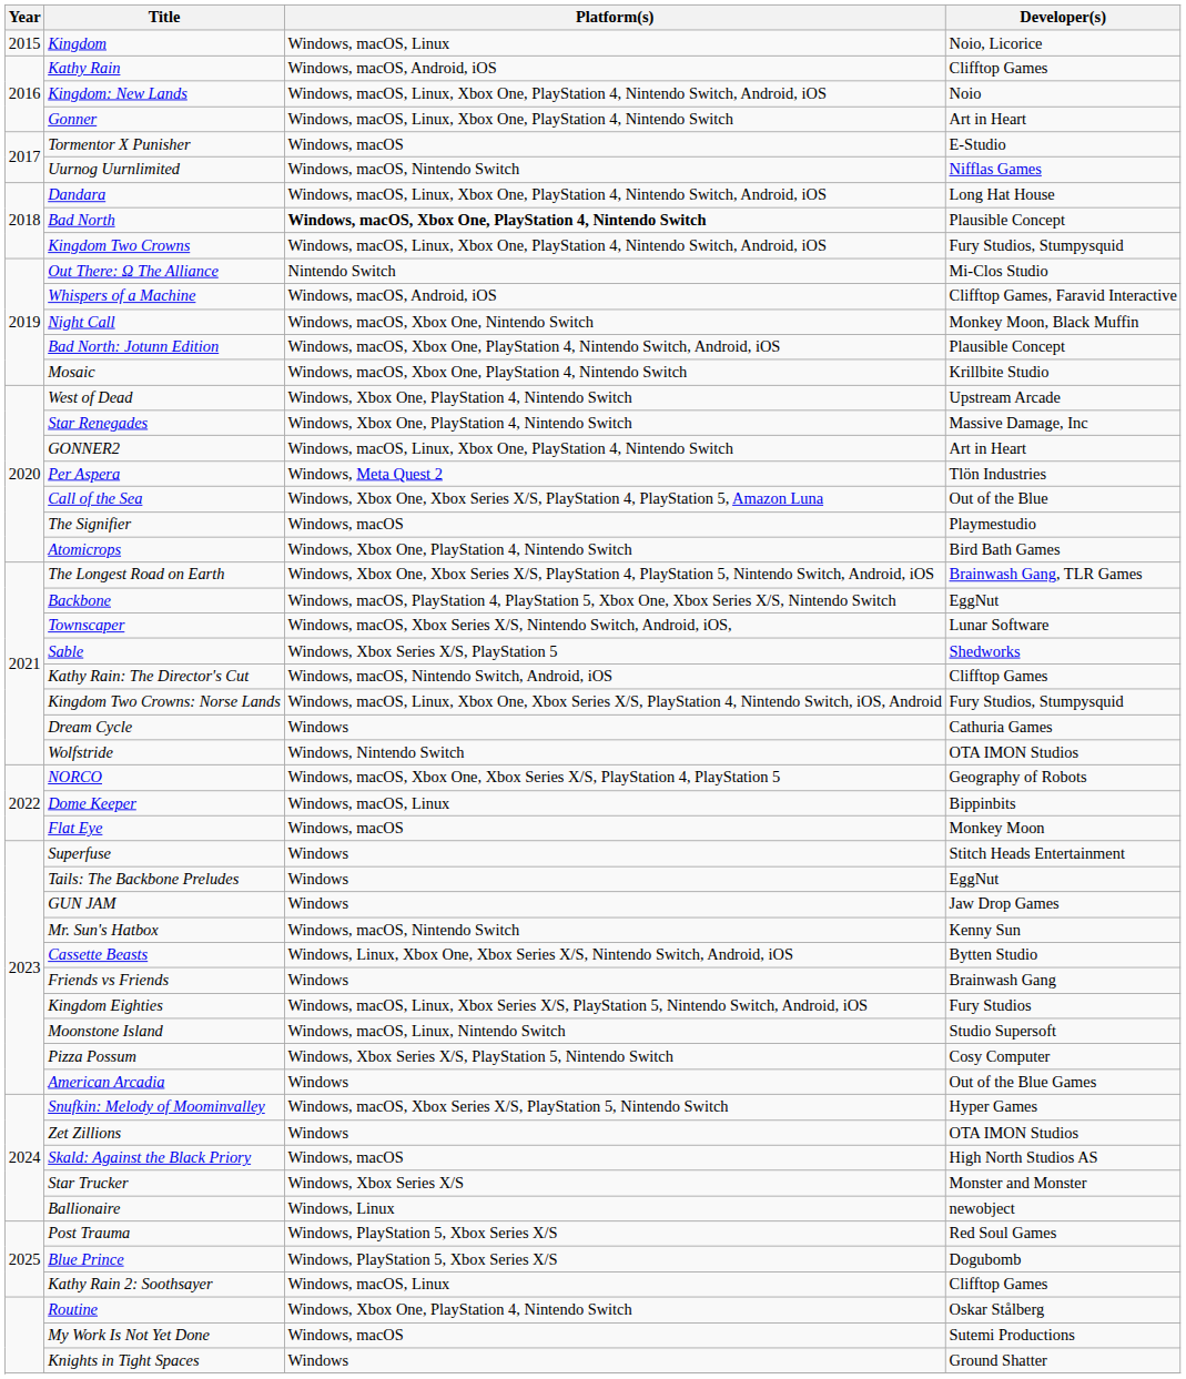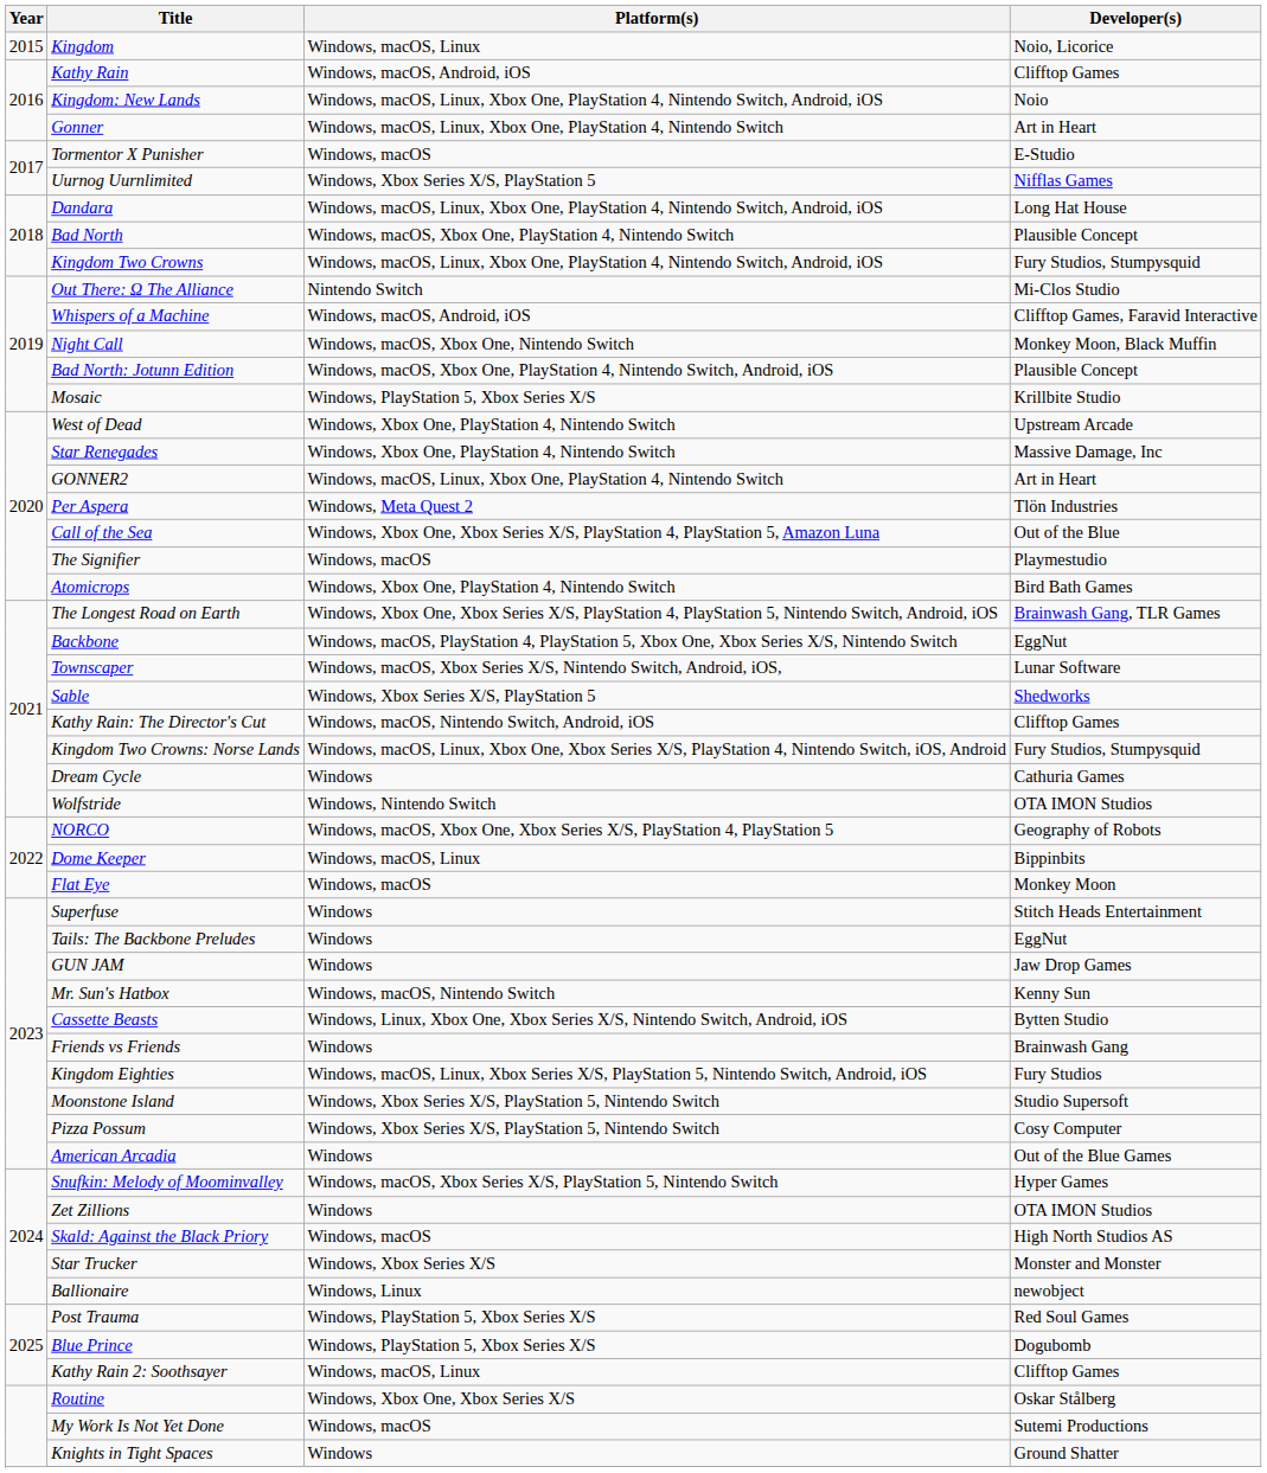 <table class="wikitable sortable">
 <tr>
 <th>Year</th>
 <th>Title</th>
 <th>Platform(s)</th>
 <th>Developer(s)</th>
 </tr>
 <tr>
 <td>2015</td>
 <td><em><a href='#'>Kingdom</a></em></td>
 <td>Windows, macOS, Linux</td>
 <td>Noio, Licorice</td>
 </tr>
 <tr>
 <td rowspan="3">2016</td>
 <td><em><a href='#'>Kathy Rain</a></em></td>
 <td>Windows, macOS, Android, iOS</td>
 <td>Clifftop Games</td>
 </tr>
 <tr>
 <td><em><a href='#'>Kingdom: New Lands</a></em></td>
 <td>Windows, macOS, Linux, Xbox One, PlayStation 4, Nintendo Switch, Android, iOS</td>
 <td>Noio</td>
 </tr>
 <tr>
 <td><em><a href='#'>Gonner</a></em></td>
 <td>Windows, macOS, Linux, Xbox One, PlayStation 4, Nintendo Switch</td>
 <td>Art in Heart</td>
 </tr>
 <tr>
 <td rowspan="2">2017</td>
 <td><em>Tormentor X Punisher</em></td>
 <td>Windows, macOS</td>
 <td>E-Studio</td>
 </tr>
 <tr>
 <td><em>Uurnog Uurnlimited</em></td>
-<td>Windows, macOS, Nintendo Switch</td>
+<td>Windows, Xbox Series X/S, PlayStation 5</td>
 <td><a href='#'>Nifflas Games</a></td>
 </tr>
 <tr>
 <td rowspan="3">2018</td>
 <td><em><a href='#'>Dandara</a></em></td>
 <td>Windows, macOS, Linux, Xbox One, PlayStation 4, Nintendo Switch, Android, iOS</td>
 <td>Long Hat House</td>
 </tr>
 <tr>
 <td><em><a href='#'>Bad North</a></em></td>
-<td><strong>Windows, macOS, Xbox One, PlayStation 4, Nintendo Switch</strong></td>
+<td>Windows, macOS, Xbox One, PlayStation 4, Nintendo Switch</td>
 <td>Plausible Concept</td>
 </tr>
 <tr>
 <td><em><a href='#'>Kingdom Two Crowns</a></em></td>
 <td>Windows, macOS, Linux, Xbox One, PlayStation 4, Nintendo Switch, Android, iOS</td>
 <td>Fury Studios, Stumpysquid</td>
 </tr>
 <tr>
 <td rowspan="5">2019</td>
 <td><em><a href='#'>Out There: Ω The Alliance</a></em></td>
 <td>Nintendo Switch</td>
 <td>Mi-Clos Studio</td>
 </tr>
 <tr>
 <td><em><a href='#'>Whispers of a Machine</a></em></td>
 <td>Windows, macOS, Android, iOS</td>
 <td>Clifftop Games, Faravid Interactive</td>
 </tr>
 <tr>
 <td><em><a href='#'>Night Call</a></em></td>
 <td>Windows, macOS, Xbox One, Nintendo Switch</td>
 <td>Monkey Moon, Black Muffin</td>
 </tr>
 <tr>
 <td><em><a href='#'>Bad North: Jotunn Edition</a></em></td>
 <td>Windows, macOS, Xbox One, PlayStation 4, Nintendo Switch, Android, iOS</td>
 <td>Plausible Concept</td>
 </tr>
 <tr>
 <td><em>Mosaic</em></td>
-<td>Windows, macOS, Xbox One, PlayStation 4, Nintendo Switch</td>
+<td>Windows, PlayStation 5, Xbox Series X/S</td>
 <td>Krillbite Studio</td>
 </tr>
 <tr>
 <td rowspan="7">2020</td>
 <td><em>West of Dead</em></td>
 <td>Windows, Xbox One, PlayStation 4, Nintendo Switch</td>
 <td>Upstream Arcade</td>
 </tr>
 <tr>
 <td><em><a href='#'>Star Renegades</a></em></td>
 <td>Windows, Xbox One, PlayStation 4, Nintendo Switch</td>
 <td>Massive Damage, Inc</td>
 </tr>
 <tr>
 <td><em>GONNER2</em></td>
 <td>Windows, macOS, Linux, Xbox One, PlayStation 4, Nintendo Switch</td>
 <td>Art in Heart</td>
 </tr>
 <tr>
 <td><em><a href='#'>Per Aspera</a></em></td>
 <td>Windows, <a href='#'>Meta Quest 2</a></td>
 <td>Tlön Industries</td>
 </tr>
 <tr>
 <td><em><a href='#'>Call of the Sea</a></em></td>
 <td>Windows, Xbox One, Xbox Series X/S, PlayStation 4, PlayStation 5, <a href='#'>Amazon Luna</a></td>
 <td>Out of the Blue</td>
 </tr>
 <tr>
 <td><em>The Signifier</em></td>
 <td>Windows, macOS</td>
 <td>Playmestudio</td>
 </tr>
 <tr>
 <td><em><a href='#'>Atomicrops</a></em></td>
 <td>Windows, Xbox One, PlayStation 4, Nintendo Switch</td>
 <td>Bird Bath Games</td>
 </tr>
 <tr>
 <td rowspan="8">2021</td>
 <td><em>The Longest Road on Earth</em></td>
 <td>Windows, Xbox One, Xbox Series X/S, PlayStation 4, PlayStation 5, Nintendo Switch, Android, iOS</td>
 <td><a href='#'>Brainwash Gang</a>, TLR Games</td>
 </tr>
 <tr>
 <td><em><a href='#'>Backbone</a></em></td>
 <td>Windows, macOS, PlayStation 4, PlayStation 5, Xbox One, Xbox Series X/S, Nintendo Switch</td>
 <td>EggNut</td>
 </tr>
 <tr>
 <td><em><a href='#'>Townscaper</a></em></td>
 <td>Windows, macOS, Xbox Series X/S, Nintendo Switch, Android, iOS,</td>
 <td>Lunar Software</td>
 </tr>
 <tr>
 <td><em><a href='#'>Sable</a></em></td>
 <td>Windows, Xbox Series X/S, PlayStation 5</td>
 <td><a href='#'>Shedworks</a></td>
 </tr>
 <tr>
 <td><em>Kathy Rain: The Director's Cut</em></td>
 <td>Windows, macOS, Nintendo Switch, Android, iOS</td>
 <td>Clifftop Games</td>
 </tr>
 <tr>
 <td><em>Kingdom Two Crowns: Norse Lands</em></td>
 <td>Windows, macOS, Linux, Xbox One, Xbox Series X/S, PlayStation 4, Nintendo Switch, iOS, Android</td>
 <td>Fury Studios, Stumpysquid</td>
 </tr>
 <tr>
 <td><em>Dream Cycle</em></td>
 <td>Windows</td>
 <td>Cathuria Games</td>
 </tr>
 <tr>
 <td><em>Wolfstride</em></td>
 <td>Windows, Nintendo Switch</td>
 <td>OTA IMON Studios</td>
 </tr>
 <tr>
 <td rowspan="3">2022</td>
 <td><em><a href='#'>NORCO</a></em></td>
 <td>Windows, macOS, Xbox One, Xbox Series X/S, PlayStation 4, PlayStation 5</td>
 <td>Geography of Robots</td>
 </tr>
 <tr>
 <td><em><a href='#'>Dome Keeper</a></em></td>
 <td>Windows, macOS, Linux</td>
 <td>Bippinbits</td>
 </tr>
 <tr>
 <td><em><a href='#'>Flat Eye</a></em></td>
 <td>Windows, macOS</td>
 <td>Monkey Moon</td>
 </tr>
 <tr>
 <td rowspan="10">2023</td>
 <td><em>Superfuse</em></td>
 <td>Windows</td>
 <td>Stitch Heads Entertainment</td>
 </tr>
 <tr>
 <td><em>Tails: The Backbone Preludes</em></td>
 <td>Windows</td>
 <td>EggNut</td>
 </tr>
 <tr>
 <td><em>GUN JAM</em></td>
 <td>Windows</td>
 <td>Jaw Drop Games</td>
 </tr>
 <tr>
 <td><em>Mr. Sun's Hatbox</em></td>
 <td>Windows, macOS, Nintendo Switch</td>
 <td>Kenny Sun</td>
 </tr>
 <tr>
 <td><em><a href='#'>Cassette Beasts</a></em></td>
 <td>Windows, Linux, Xbox One, Xbox Series X/S, Nintendo Switch, Android, iOS</td>
 <td>Bytten Studio</td>
 </tr>
 <tr>
 <td><em>Friends vs Friends</em></td>
 <td>Windows</td>
 <td>Brainwash Gang</td>
 </tr>
 <tr>
 <td><em>Kingdom Eighties</em></td>
 <td>Windows, macOS, Linux, Xbox Series X/S, PlayStation 5, Nintendo Switch, Android, iOS</td>
 <td>Fury Studios</td>
 </tr>
 <tr>
 <td><em>Moonstone Island</em></td>
-<td>Windows, macOS, Linux, Nintendo Switch</td>
+<td>Windows, Xbox Series X/S, PlayStation 5, Nintendo Switch</td>
 <td>Studio Supersoft</td>
 </tr>
 <tr>
 <td><em>Pizza Possum</em></td>
 <td>Windows, Xbox Series X/S, PlayStation 5, Nintendo Switch</td>
 <td>Cosy Computer</td>
 </tr>
 <tr>
 <td><em><a href='#'>American Arcadia</a></em></td>
 <td>Windows</td>
 <td>Out of the Blue Games</td>
 </tr>
 <tr>
 <td rowspan=5>2024</td>
 <td><em><a href='#'>Snufkin: Melody of Moominvalley</a></em></td>
 <td>Windows, macOS, Xbox Series X/S, PlayStation 5, Nintendo Switch</td>
 <td>Hyper Games</td>
 </tr>
 <tr>
 <td><em>Zet Zillions</em></td>
 <td>Windows</td>
 <td>OTA IMON Studios</td>
 </tr>
 <tr>
 <td><em><a href='#'>Skald: Against the Black Priory</a></em></td>
 <td>Windows, macOS</td>
 <td>High North Studios AS</td>
 </tr>
 <tr>
 <td><em>Star Trucker</em></td>
 <td>Windows, Xbox Series X/S</td>
 <td>Monster and Monster</td>
 </tr>
 <tr>
 <td><em>Ballionaire</em></td>
 <td>Windows, Linux</td>
 <td>newobject</td>
 </tr>
 <tr>
 <td rowspan="3">2025</td>
 <td><em>Post Trauma</em></td>
 <td>Windows, PlayStation 5, Xbox Series X/S</td>
 <td>Red Soul Games</td>
 </tr>
 <tr>
 <td><em><a href='#'>Blue Prince</a></em></td>
 <td>Windows, PlayStation 5, Xbox Series X/S</td>
 <td>Dogubomb</td>
 </tr>
 <tr>
 <td><em>Kathy Rain 2: Soothsayer</em></td>
 <td>Windows, macOS, Linux</td>
 <td>Clifftop Games</td>
 </tr>
 <tr>
 <td rowspan=4></td>
 <td><em><a href='#'>Routine</a></em></td>
-<td>Windows, Xbox One, PlayStation 4, Nintendo Switch</td>
+<td>Windows, Xbox One, Xbox Series X/S</td>
 <td>Oskar Stålberg</td>
 </tr>
 <tr>
 <td><em>My Work Is Not Yet Done</em></td>
 <td>Windows, macOS</td>
 <td>Sutemi Productions</td>
 </tr>
 <tr>
 <td><em>Knights in Tight Spaces</em></td>
 <td>Windows</td>
 <td>Ground Shatter</td>
 </tr>
 <tr>
 </tr>
 </table>
